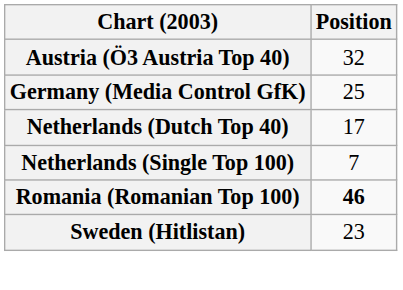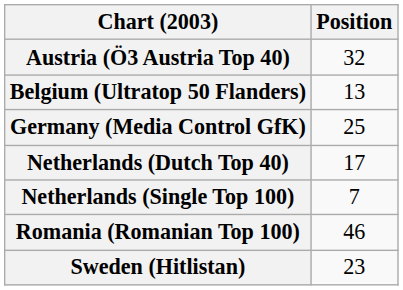 <table class="wikitable sortable plainrowheaders" style="text-align:center">
 <tr>
 <th>Chart (2003)</th>
 <th>Position</th>
 </tr>
 <tr>
 <th scope="row">Austria (Ö3 Austria Top 40)</th>
 <td>32</td>
+</tr>
+<tr>
+<th scope="row">Belgium (Ultratop 50 Flanders)</th>
+<td>13</td>
 </tr>
 <tr>
 <th scope="row">Germany (Media Control GfK)</th>
 <td>25</td>
 </tr>
 <tr>
 <th scope="row">Netherlands (Dutch Top 40)</th>
 <td>17</td>
 </tr>
 <tr>
 <th scope="row">Netherlands (Single Top 100)</th>
 <td>7</td>
 </tr>
 <tr>
 <th scope="row">Romania (Romanian Top 100)</th>
-<td><strong>46</strong></td>
+<td>46</td>
 </tr>
 <tr>
 <th scope="row">Sweden (Hitlistan)</th>
 <td>23</td>
 </tr>
 </table>
